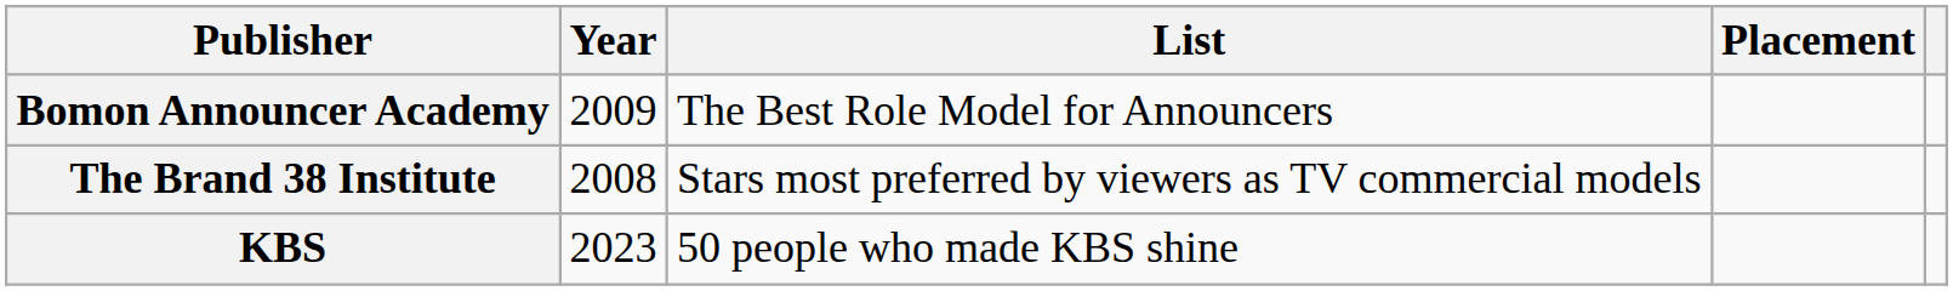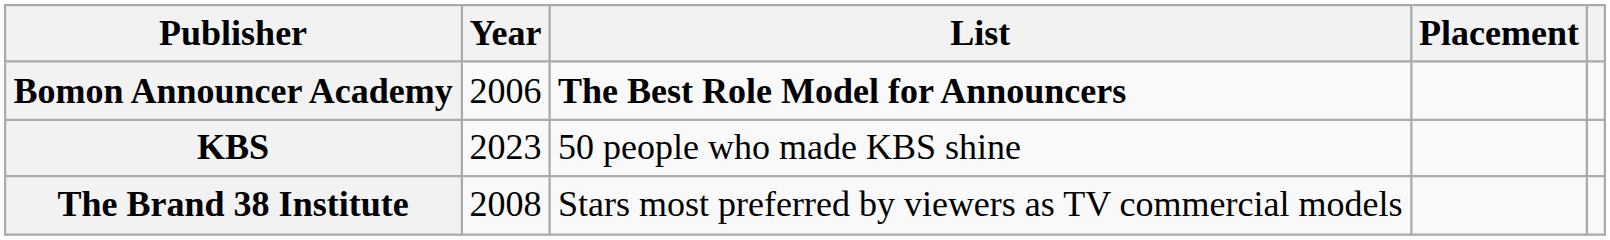 <table class="wikitable plainrowheaders sortable">
 <tr>
 <th scope="col">Publisher</th>
 <th scope="col">Year</th>
 <th scope="col">List</th>
 <th scope="col">Placement</th>
 <th scope="col" class="unsortable"></th>
 </tr>
 <tr>
 <th scope="row">Bomon Announcer Academy</th>
-<td>2009</td>
-<td>The Best Role Model for Announcers</td>
+<td>2006</td>
+<td><strong>The Best Role Model for Announcers</strong></td>
+<td></td>
+<td></td>
+</tr>
+<tr>
+<th scope="row">KBS</th>
+<td>2023</td>
+<td>50 people who made KBS shine</td>
 <td></td>
 <td></td>
 </tr>
 <tr>
 <th scope="row">The Brand 38 Institute</th>
 <td>2008</td>
 <td>Stars most preferred by viewers as TV commercial models</td>
 <td></td>
 <td></td>
 </tr>
-<tr>
-<th scope="row">KBS</th>
-<td>2023</td>
-<td>50 people who made KBS shine</td>
-<td></td>
-<td></td>
-</tr>
 </table>
